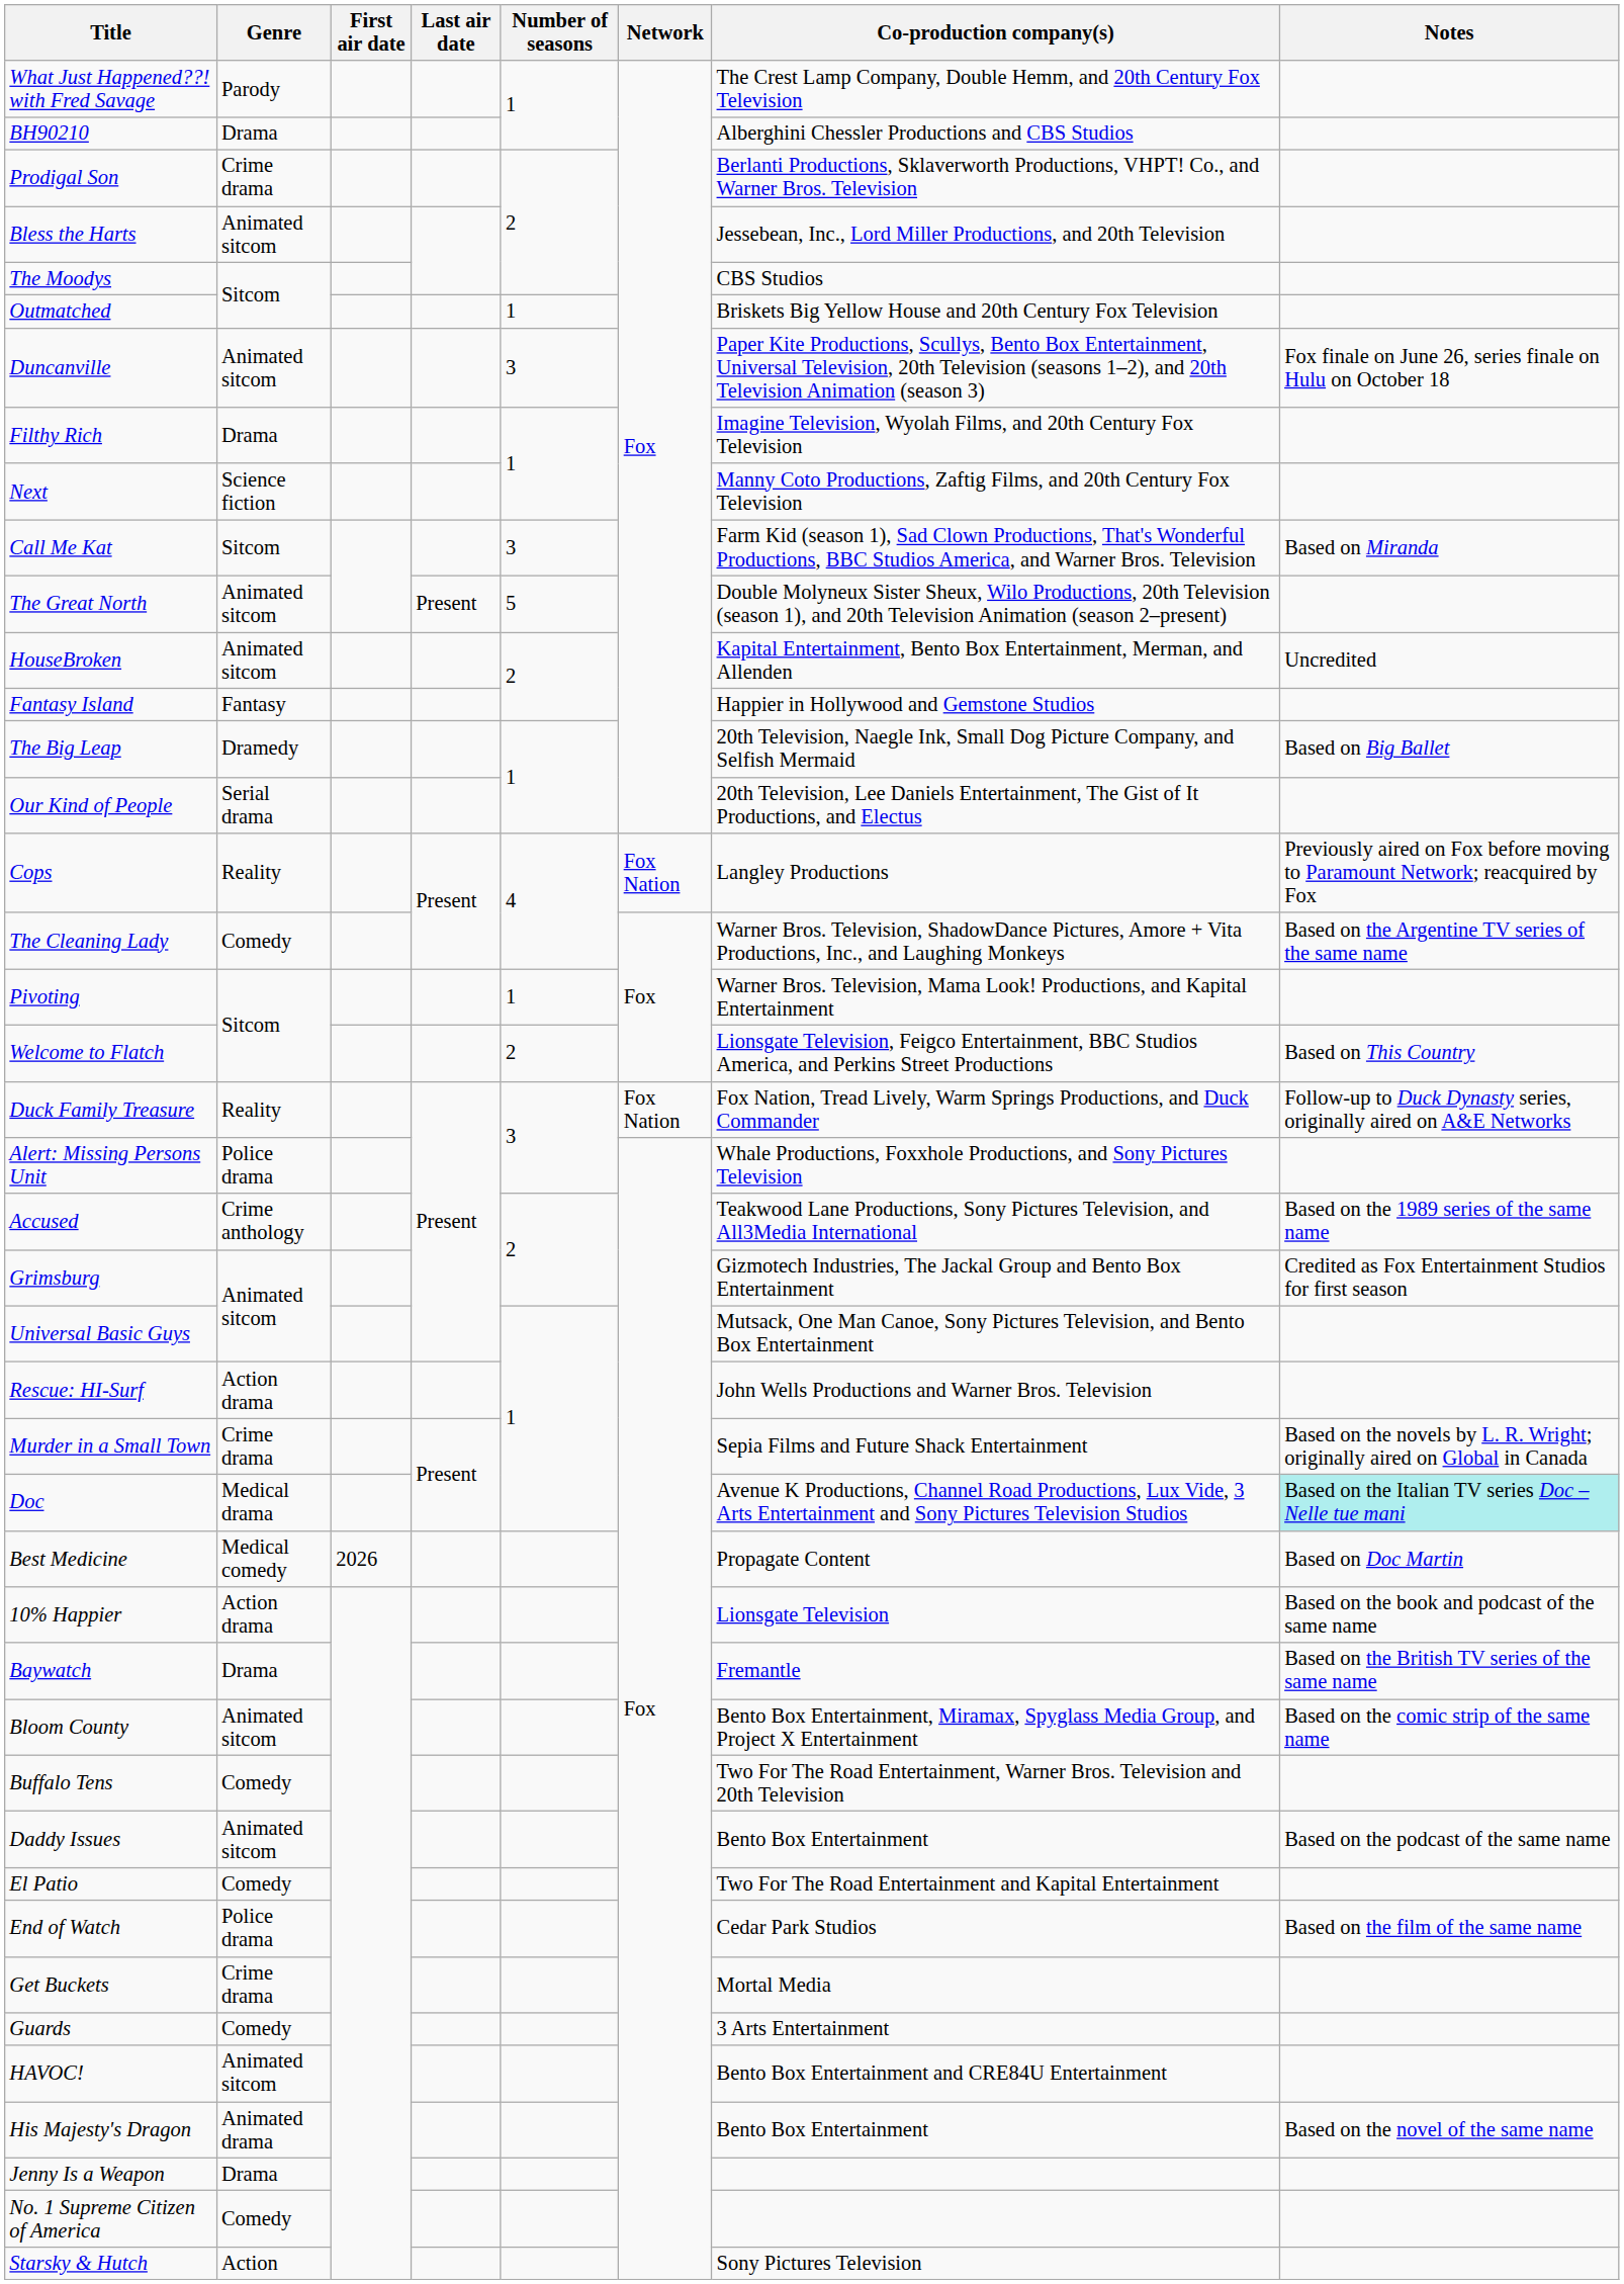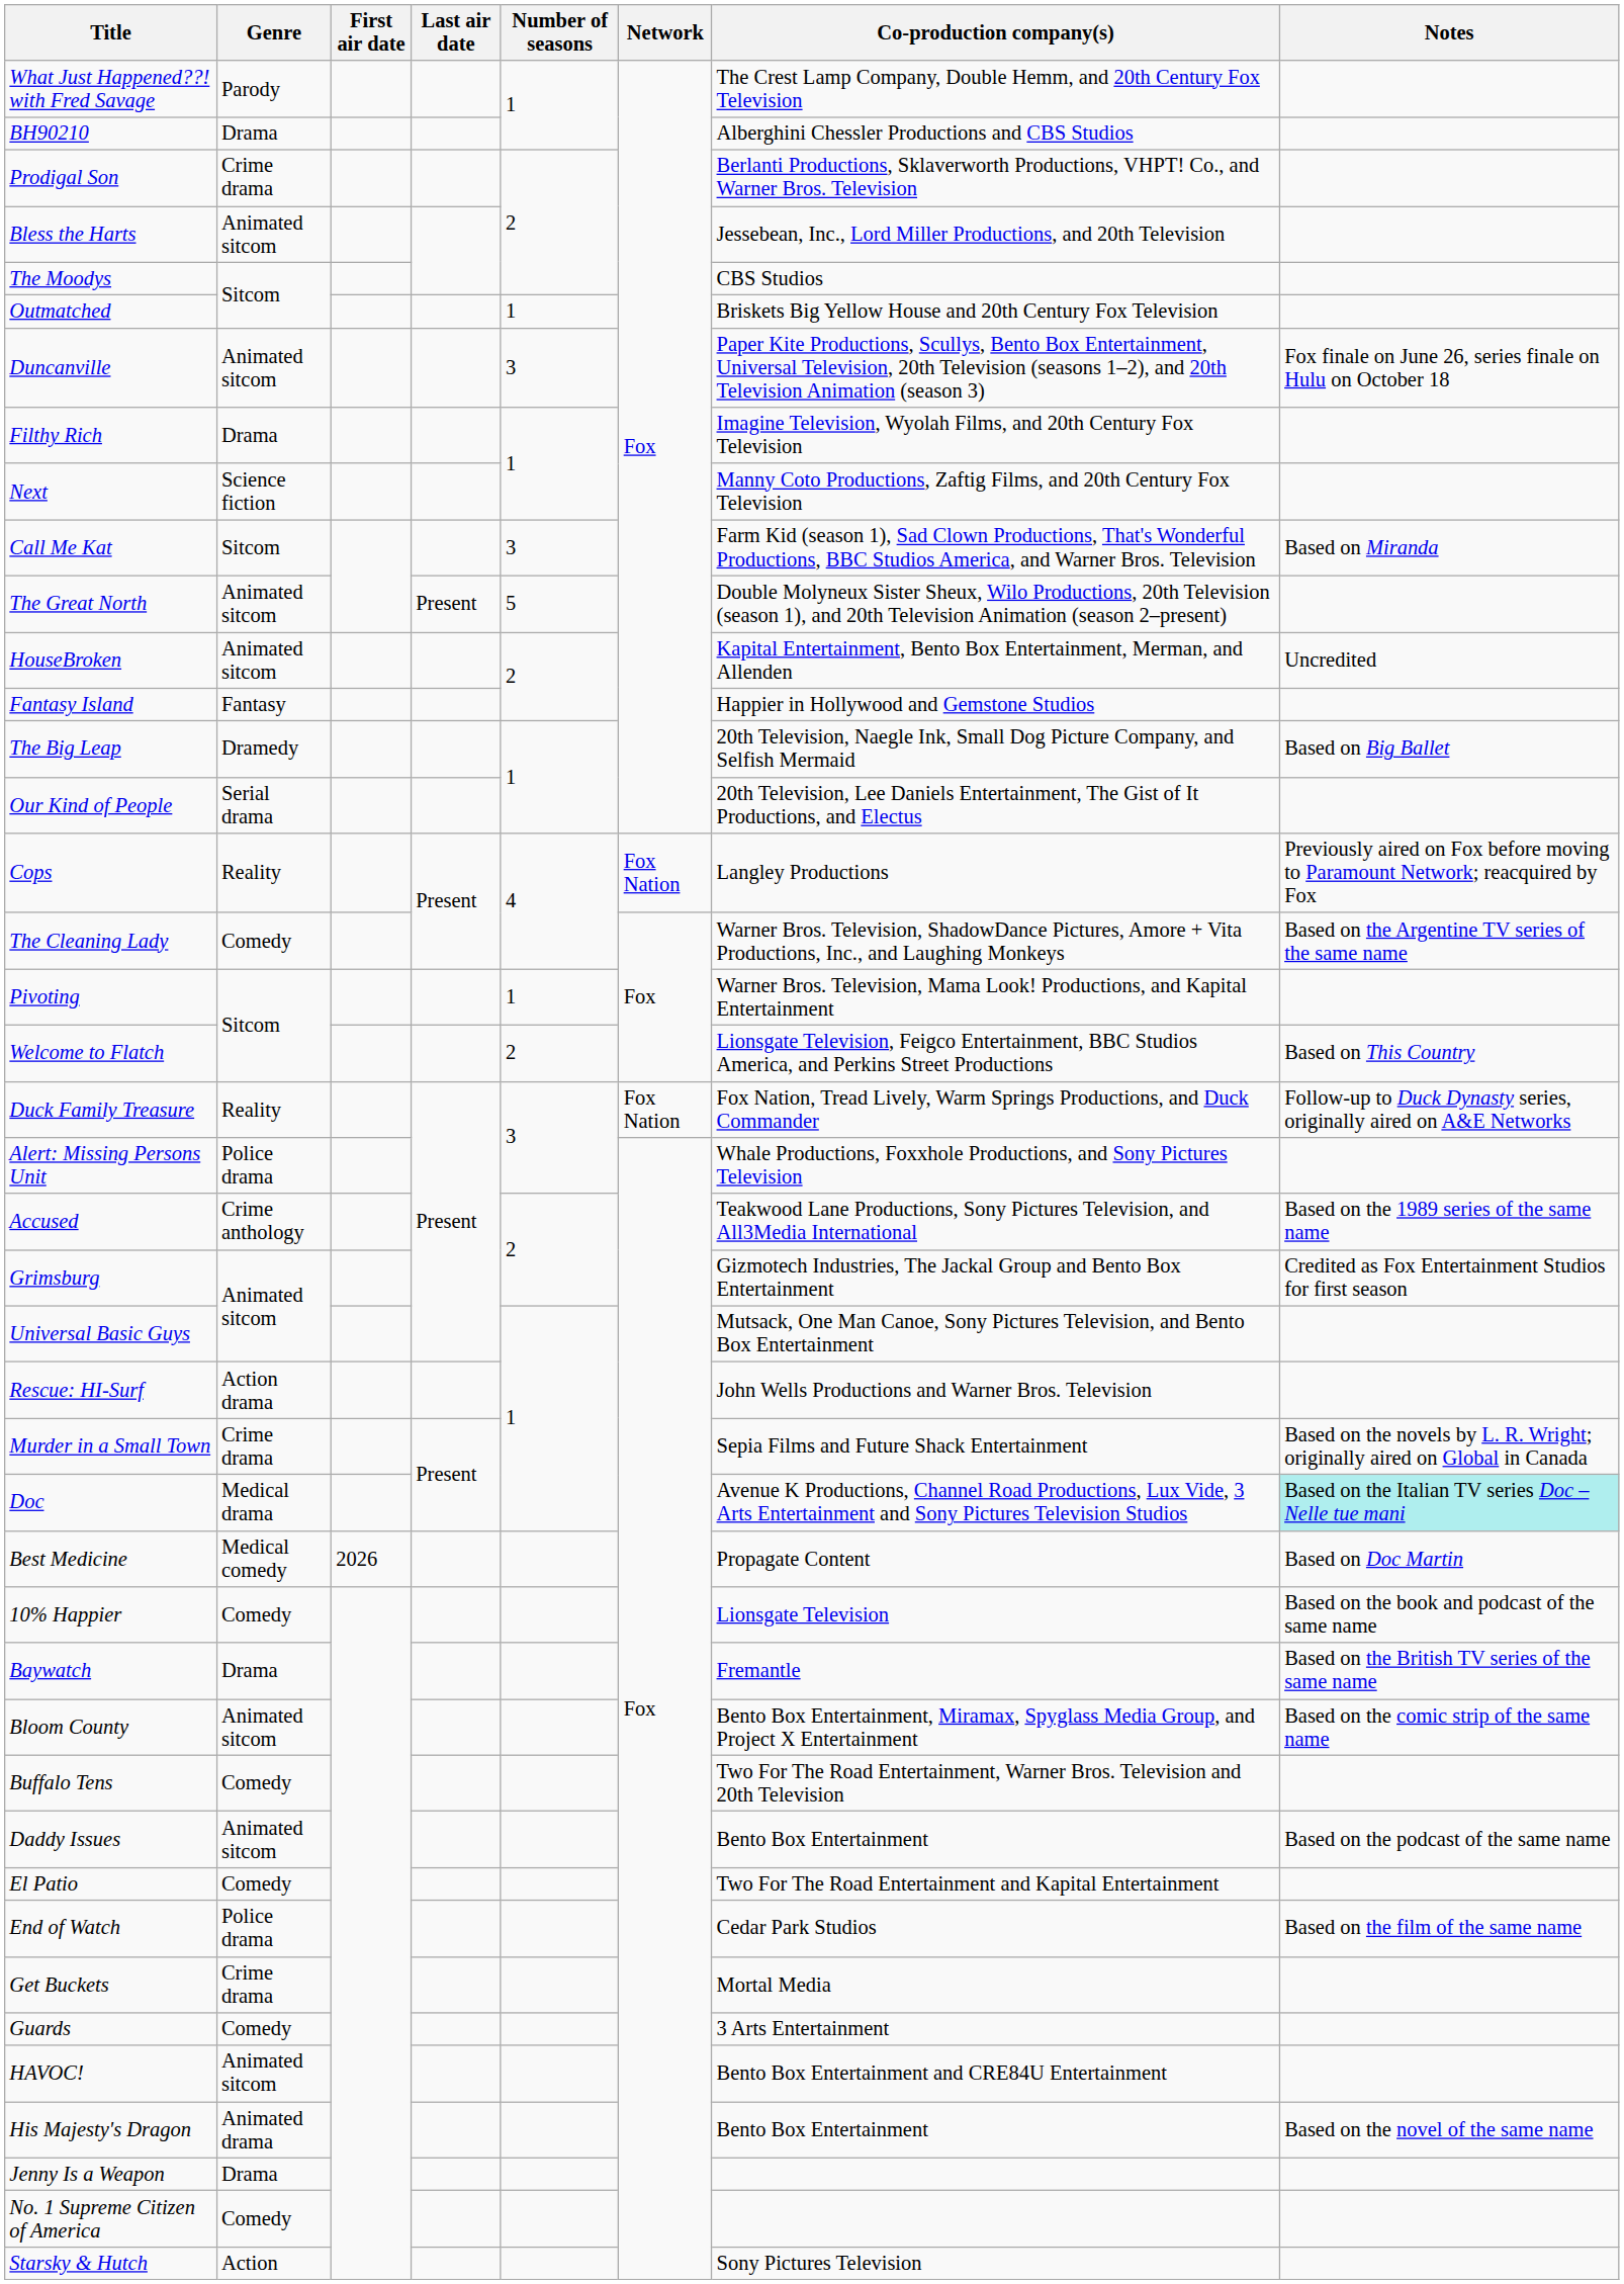 <table class="wikitable sortable">
 <tr>
 <th>Title</th>
 <th>Genre</th>
 <th>First air date</th>
 <th>Last air date</th>
 <th>Number of seasons</th>
 <th>Network</th>
 <th class="unsortable">Co-production company(s)</th>
 <th class="unsortable">Notes</th>
 </tr>
 <tr>
 <td><em><a href='#'>What Just Happened??! with Fred Savage</a></em></td>
 <td>Parody</td>
 <td></td>
 <td></td>
 <td rowspan="2">1</td>
 <td rowspan="15"><a href='#'>Fox</a></td>
 <td>The Crest Lamp Company, Double Hemm, and <a href='#'>20th Century Fox Television</a></td>
 <td></td>
 </tr>
 <tr>
 <td><em><a href='#'>BH90210</a></em></td>
 <td>Drama</td>
 <td></td>
 <td></td>
 <td>Alberghini Chessler Productions and <a href='#'>CBS Studios</a></td>
 <td></td>
 </tr>
 <tr>
 <td><em><a href='#'>Prodigal Son</a></em></td>
 <td>Crime drama</td>
 <td></td>
 <td></td>
 <td rowspan="3">2</td>
 <td><a href='#'>Berlanti Productions</a>, Sklaverworth Productions, VHPT! Co., and <a href='#'>Warner Bros. Television</a></td>
 <td></td>
 </tr>
 <tr>
 <td><em><a href='#'>Bless the Harts</a></em></td>
 <td>Animated sitcom</td>
 <td></td>
 <td rowspan="2"></td>
 <td>Jessebean, Inc., <a href='#'>Lord Miller Productions</a>, and 20th Television</td>
 <td></td>
 </tr>
 <tr>
 <td><em><a href='#'>The Moodys</a></em></td>
 <td rowspan="2">Sitcom</td>
 <td></td>
 <td>CBS Studios</td>
 <td></td>
 </tr>
 <tr>
 <td><em><a href='#'>Outmatched</a></em></td>
 <td></td>
 <td></td>
 <td>1</td>
 <td>Briskets Big Yellow House and 20th Century Fox Television</td>
 <td></td>
 </tr>
 <tr>
 <td><em><a href='#'>Duncanville</a></em></td>
 <td>Animated sitcom</td>
 <td></td>
 <td></td>
 <td>3</td>
 <td><a href='#'>Paper Kite Productions</a>, <a href='#'>Scullys</a>, <a href='#'>Bento Box Entertainment</a>, <a href='#'>Universal Television</a>, 20th Television (seasons 1–2), and <a href='#'>20th Television Animation</a> (season 3)</td>
 <td>Fox finale on June 26, series finale on <a href='#'>Hulu</a> on October 18</td>
 </tr>
 <tr>
 <td><em><a href='#'>Filthy Rich</a></em></td>
 <td>Drama</td>
 <td></td>
 <td></td>
 <td rowspan="2">1</td>
 <td><a href='#'>Imagine Television</a>, Wyolah Films, and 20th Century Fox Television</td>
 <td></td>
 </tr>
 <tr>
 <td><em><a href='#'>Next</a></em></td>
 <td>Science fiction</td>
 <td></td>
 <td></td>
 <td><a href='#'>Manny Coto Productions</a>, Zaftig Films, and 20th Century Fox Television</td>
 <td></td>
 </tr>
 <tr>
 <td><em><a href='#'>Call Me Kat</a></em></td>
 <td>Sitcom</td>
 <td rowspan="2"></td>
 <td></td>
 <td>3</td>
 <td>Farm Kid (season 1), <a href='#'>Sad Clown Productions</a>, <a href='#'>That's Wonderful Productions</a>, <a href='#'>BBC Studios America</a>, and Warner Bros. Television</td>
 <td>Based on <em><a href='#'>Miranda</a></em></td>
 </tr>
 <tr>
 <td><em><a href='#'>The Great North</a></em></td>
 <td>Animated sitcom</td>
 <td>Present</td>
 <td>5</td>
 <td>Double Molyneux Sister Sheux, <a href='#'>Wilo Productions</a>, 20th Television (season 1), and 20th Television Animation (season 2–present)</td>
 <td></td>
 </tr>
 <tr>
 <td><em><a href='#'>HouseBroken</a></em></td>
 <td>Animated sitcom</td>
 <td></td>
 <td></td>
 <td rowspan="2">2</td>
 <td><a href='#'>Kapital Entertainment</a>, Bento Box Entertainment, Merman, and Allenden</td>
 <td>Uncredited</td>
 </tr>
 <tr>
 <td><em><a href='#'>Fantasy Island</a></em></td>
 <td>Fantasy</td>
 <td></td>
 <td></td>
 <td>Happier in Hollywood and <a href='#'>Gemstone Studios</a></td>
 <td></td>
 </tr>
 <tr>
 <td><em><a href='#'>The Big Leap</a></em></td>
 <td>Dramedy</td>
 <td></td>
 <td></td>
 <td rowspan="2">1</td>
 <td>20th Television, Naegle Ink, Small Dog Picture Company, and Selfish Mermaid</td>
 <td>Based on <em><a href='#'>Big Ballet</a></em></td>
 </tr>
 <tr>
 <td><em><a href='#'>Our Kind of People</a></em></td>
 <td>Serial drama</td>
 <td></td>
 <td></td>
 <td>20th Television, Lee Daniels Entertainment, The Gist of It Productions, and <a href='#'>Electus</a></td>
 <td></td>
 </tr>
 <tr>
 <td><em><a href='#'>Cops</a></em></td>
 <td>Reality</td>
 <td></td>
 <td rowspan="2">Present</td>
 <td rowspan="2">4</td>
 <td><a href='#'>Fox Nation</a></td>
 <td>Langley Productions</td>
 <td>Previously aired on Fox before moving to <a href='#'>Paramount Network</a>; reacquired by Fox</td>
 </tr>
 <tr>
 <td><em><a href='#'>The Cleaning Lady</a></em></td>
 <td>Comedy</td>
 <td></td>
 <td rowspan="3">Fox</td>
 <td>Warner Bros. Television, ShadowDance Pictures, Amore + Vita Productions, Inc., and Laughing Monkeys</td>
 <td>Based on <a href='#'>the Argentine TV series of the same name</a></td>
 </tr>
 <tr>
 <td><em><a href='#'>Pivoting</a></em></td>
 <td rowspan="2">Sitcom</td>
 <td></td>
 <td></td>
 <td>1</td>
 <td>Warner Bros. Television, Mama Look! Productions, and Kapital Entertainment</td>
 <td></td>
 </tr>
 <tr>
 <td><em><a href='#'>Welcome to Flatch</a></em></td>
 <td></td>
 <td></td>
 <td>2</td>
 <td><a href='#'>Lionsgate Television</a>, Feigco Entertainment, BBC Studios America, and Perkins Street Productions</td>
 <td>Based on <em><a href='#'>This Country</a></em></td>
 </tr>
 <tr>
 <td><em><a href='#'>Duck Family Treasure</a></em></td>
 <td>Reality</td>
 <td></td>
 <td rowspan="5">Present</td>
 <td rowspan="2">3</td>
 <td>Fox Nation</td>
 <td>Fox Nation, Tread Lively, Warm Springs Productions, and <a href='#'>Duck Commander</a></td>
 <td>Follow-up to <em><a href='#'>Duck Dynasty</a></em> series, originally aired on <a href='#'>A&E Networks</a></td>
 </tr>
 <tr>
 <td><em><a href='#'>Alert: Missing Persons Unit</a></em></td>
 <td>Police drama</td>
 <td></td>
 <td rowspan="22">Fox</td>
 <td>Whale Productions, Foxxhole Productions, and <a href='#'>Sony Pictures Television</a></td>
 <td></td>
 </tr>
 <tr>
 <td><em><a href='#'>Accused</a></em></td>
 <td>Crime anthology</td>
 <td></td>
 <td rowspan="2">2</td>
 <td>Teakwood Lane Productions, Sony Pictures Television, and <a href='#'>All3Media International</a></td>
 <td>Based on the <a href='#'>1989 series of the same name</a></td>
 </tr>
 <tr>
 <td><em><a href='#'>Grimsburg</a></em></td>
 <td rowspan="2">Animated sitcom</td>
 <td></td>
 <td>Gizmotech Industries, The Jackal Group and Bento Box Entertainment</td>
 <td>Credited as Fox Entertainment Studios for first season</td>
 </tr>
 <tr>
 <td><em><a href='#'>Universal Basic Guys</a></em></td>
 <td></td>
 <td rowspan="4">1</td>
 <td>Mutsack, One Man Canoe, Sony Pictures Television, and Bento Box Entertainment</td>
 <td></td>
 </tr>
 <tr>
 <td><em><a href='#'>Rescue: HI-Surf</a></em></td>
 <td>Action drama</td>
 <td></td>
 <td></td>
 <td>John Wells Productions and Warner Bros. Television</td>
 <td></td>
 </tr>
 <tr>
 <td><em><a href='#'>Murder in a Small Town</a></em></td>
 <td>Crime drama</td>
 <td></td>
 <td rowspan="2">Present</td>
 <td>Sepia Films and Future Shack Entertainment</td>
 <td>Based on the novels by <a href='#'>L. R. Wright</a>; originally aired on <a href='#'>Global</a> in Canada</td>
 </tr>
 <tr>
 <td><em><a href='#'>Doc</a></em></td>
 <td>Medical drama</td>
 <td></td>
 <td>Avenue K Productions, <a href='#'>Channel Road Productions</a>, <a href='#'>Lux Vide</a>, <a href='#'>3 Arts Entertainment</a> and <a href='#'>Sony Pictures Television Studios</a></td>
 <td style="background: paleturquoise;">Based on the Italian TV series <em><a href='#'>Doc – Nelle tue mani</a></em></td>
 </tr>
 <tr>
 <td><em>Best Medicine</em></td>
 <td>Medical comedy</td>
 <td>2026</td>
 <td></td>
 <td></td>
 <td>Propagate Content</td>
 <td>Based on <em><a href='#'>Doc Martin</a></em></td>
 </tr>
 <tr>
 <td><em>10% Happier</em></td>
-<td>Action drama</td>
+<td>Comedy</td>
 <td rowspan="14"></td>
 <td></td>
 <td></td>
 <td><a href='#'>Lionsgate Television</a></td>
 <td>Based on the book and podcast of the same name</td>
 </tr>
 <tr>
 <td><em><a href='#'>Baywatch</a></em></td>
 <td>Drama</td>
 <td></td>
 <td></td>
 <td><a href='#'>Fremantle</a></td>
 <td>Based on <a href='#'>the British TV series of the same name</a></td>
 </tr>
 <tr>
 <td><em>Bloom County</em></td>
 <td>Animated sitcom</td>
 <td></td>
 <td></td>
 <td>Bento Box Entertainment, <a href='#'>Miramax</a>, <a href='#'>Spyglass Media Group</a>, and Project X Entertainment</td>
 <td>Based on the <a href='#'>comic strip of the same name</a></td>
 </tr>
 <tr>
 <td><em>Buffalo Tens</em></td>
 <td>Comedy</td>
 <td></td>
 <td></td>
 <td>Two For The Road Entertainment, Warner Bros. Television and 20th Television</td>
 <td></td>
 </tr>
 <tr>
 <td><em>Daddy Issues</em></td>
 <td>Animated sitcom</td>
 <td></td>
 <td></td>
 <td>Bento Box Entertainment</td>
 <td>Based on the podcast of the same name</td>
 </tr>
 <tr>
 <td><em>El Patio</em></td>
 <td>Comedy</td>
 <td></td>
 <td></td>
 <td>Two For The Road Entertainment and Kapital Entertainment</td>
 <td></td>
 </tr>
 <tr>
 <td><em>End of Watch</em></td>
 <td>Police drama</td>
 <td></td>
 <td></td>
 <td>Cedar Park Studios</td>
 <td>Based on <a href='#'>the film of the same name</a></td>
 </tr>
 <tr>
 <td><em>Get Buckets</em></td>
 <td>Crime drama</td>
 <td></td>
 <td></td>
 <td>Mortal Media</td>
 <td></td>
 </tr>
 <tr>
 <td><em>Guards</em></td>
 <td>Comedy</td>
 <td></td>
 <td></td>
 <td>3 Arts Entertainment</td>
 <td></td>
 </tr>
 <tr>
 <td><em>HAVOC!</em></td>
 <td>Animated sitcom</td>
 <td></td>
 <td></td>
 <td>Bento Box Entertainment and CRE84U Entertainment</td>
 <td></td>
 </tr>
 <tr>
 <td><em>His Majesty's Dragon</em></td>
 <td>Animated drama</td>
 <td></td>
 <td></td>
 <td>Bento Box Entertainment</td>
 <td>Based on the <a href='#'>novel of the same name</a></td>
 </tr>
 <tr>
 <td><em>Jenny Is a Weapon</em></td>
 <td>Drama</td>
 <td></td>
 <td></td>
 <td></td>
 <td></td>
 </tr>
 <tr>
 <td><em>No. 1 Supreme Citizen of America</em></td>
 <td>Comedy</td>
 <td></td>
 <td></td>
 <td></td>
 <td></td>
 </tr>
 <tr>
 <td><em><a href='#'>Starsky & Hutch</a></em></td>
 <td>Action</td>
 <td></td>
 <td></td>
 <td>Sony Pictures Television</td>
 <td></td>
 </tr>
 </table>
